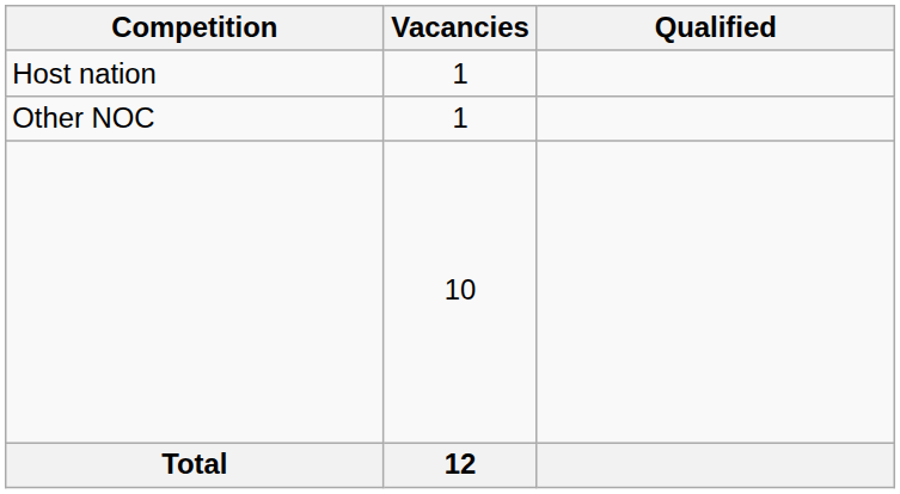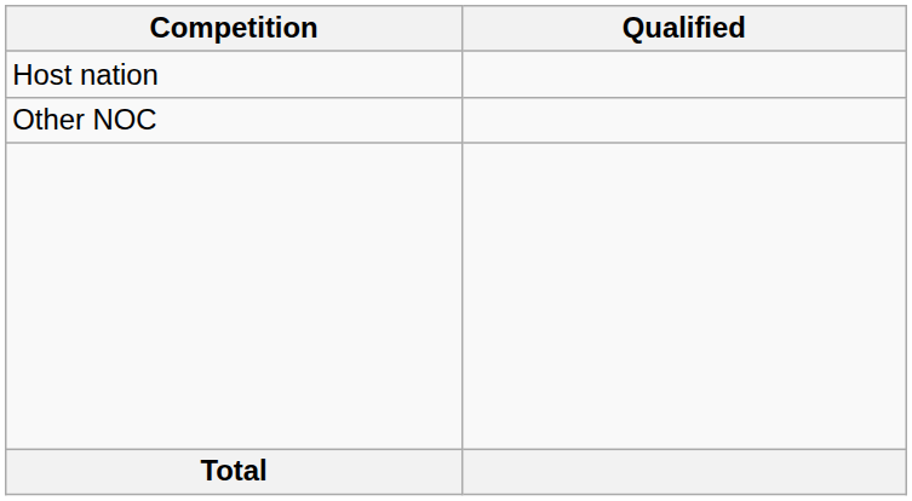 <table class = "wikitable" width=500>
 <tr>
 <th width=300>Competition</th>
-<th width=80>Vacancies</th>
 <th width=300>Qualified</th>
 </tr>
 <tr>
 <td>Host nation</td>
-<td align="center">1</td>
 <td></td>
 </tr>
 <tr>
 <td>Other NOC</td>
-<td align="center">1</td>
 <td></td>
 </tr>
 <tr>
 <td></td>
-<td align="center">10</td>
 <td><br><br><br><br><br><br><br><br><br></td>
 </tr>
 <tr>
 <th>Total</th>
-<th>12</th>
 <th></th>
 </tr>
 </table>
